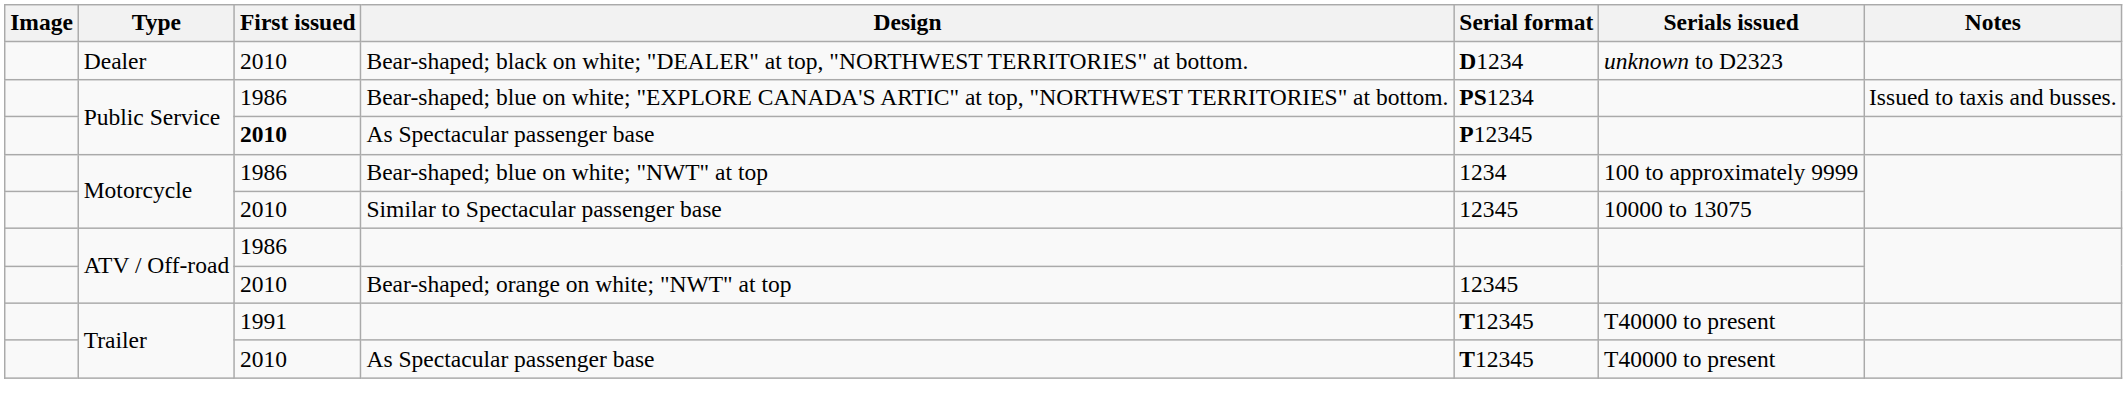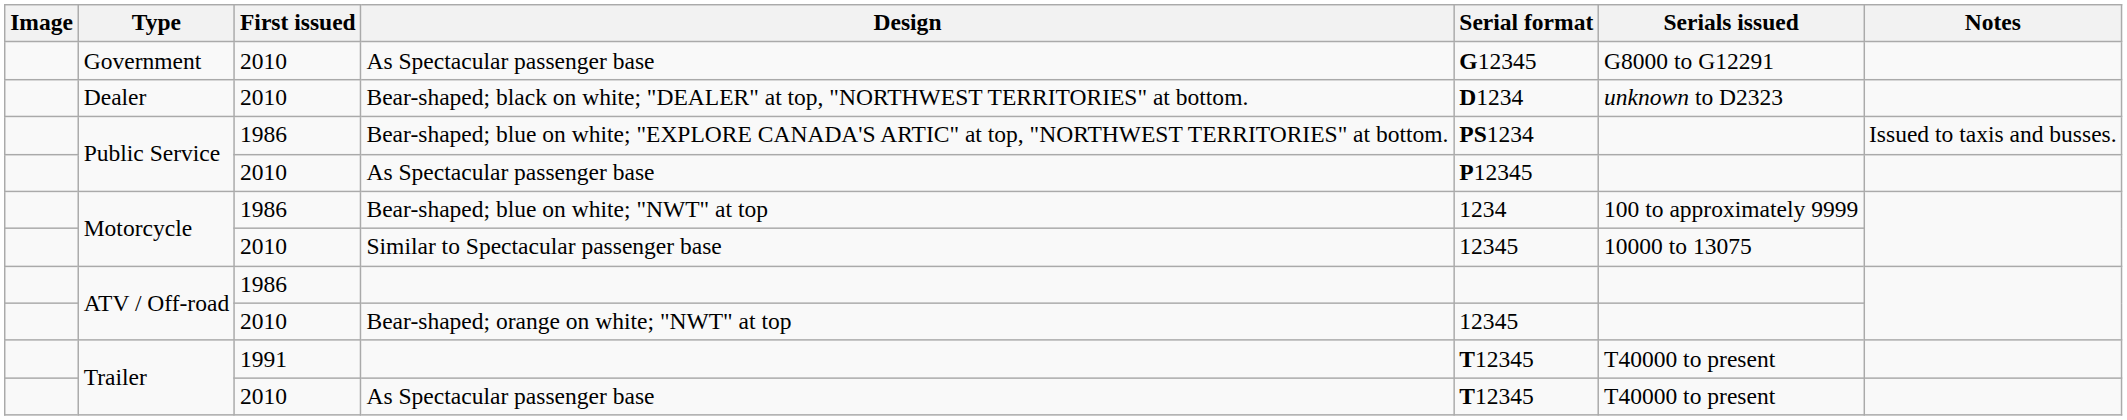 <table class="wikitable">
 <tr>
 <th>Image</th>
 <th>Type</th>
 <th>First issued</th>
 <th>Design</th>
 <th>Serial format</th>
 <th>Serials issued</th>
 <th>Notes</th>
+</tr>
+<tr>
+<td></td>
+<td>Government</td>
+<td>2010</td>
+<td>As Spectacular passenger base</td>
+<td><strong>G</strong>12345</td>
+<td>G8000 to G12291 </td>
+<td></td>
 </tr>
 <tr>
 <td></td>
 <td>Dealer</td>
 <td>2010</td>
 <td>Bear-shaped; black on white; "DEALER" at top, "NORTHWEST TERRITORIES" at bottom.</td>
 <td><strong>D</strong>1234</td>
 <td><em>unknown</em> to D2323 </td>
 <td></td>
 </tr>
 <tr>
 <td></td>
 <td rowspan=2>Public Service</td>
 <td>1986</td>
 <td>Bear-shaped; blue on white; "EXPLORE CANADA'S ARTIC" at top, "NORTHWEST TERRITORIES" at bottom.</td>
 <td><strong>PS</strong>1234</td>
 <td></td>
 <td>Issued to taxis and busses.</td>
 </tr>
 <tr>
 <td></td>
-<td><strong>2010</strong></td>
+<td>2010</td>
 <td>As Spectacular passenger base</td>
 <td><strong>P</strong>12345</td>
 <td></td>
 <td></td>
 </tr>
 <tr>
 <td></td>
 <td rowspan="2">Motorcycle</td>
 <td>1986</td>
 <td>Bear-shaped; blue on white; "NWT" at top</td>
 <td>1234</td>
 <td>100 to approximately 9999</td>
 <td rowspan="2"></td>
 </tr>
 <tr>
 <td></td>
 <td>2010</td>
 <td>Similar to Spectacular passenger base</td>
 <td>12345</td>
 <td>10000 to 13075 </td>
 </tr>
 <tr>
 <td></td>
 <td rowspan="2">ATV / Off-road</td>
 <td>1986</td>
 <td></td>
 <td></td>
 <td></td>
 <td rowspan="2"></td>
 </tr>
 <tr>
 <td></td>
 <td>2010</td>
 <td>Bear-shaped; orange on white; "NWT" at top</td>
 <td>12345</td>
 <td></td>
 </tr>
 <tr>
 <td></td>
 <td rowspan=2>Trailer</td>
 <td>1991</td>
 <td></td>
 <td><strong>T</strong>12345</td>
 <td>T40000 to present</td>
 <td></td>
 </tr>
 <tr>
 <td></td>
 <td>2010</td>
 <td>As Spectacular passenger base</td>
 <td><strong>T</strong>12345</td>
 <td>T40000 to present</td>
 <td></td>
 </tr>
 </table>
